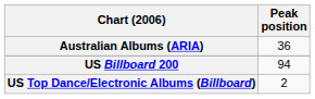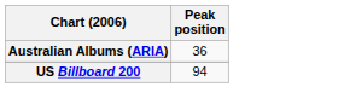 <table class="wikitable sortable plainrowheaders" style="text-align:center">
 <tr>
 <th scope="col">Chart (2006)</th>
 <th scope="col">Peak<br>position</th>
 </tr>
 <tr>
 <th scope="row">Australian Albums (<a href='#'>ARIA</a>)</th>
 <td>36</td>
 </tr>
 <tr>
 </tr>
 <tr>
 </tr>
 <tr>
 </tr>
 <tr>
 </tr>
 <tr>
 </tr>
 <tr>
 </tr>
 <tr>
 </tr>
 <tr>
 </tr>
 <tr>
 </tr>
 <tr>
 </tr>
 <tr>
 <th scope="row">US <a href='#'><em>Billboard</em> 200</a></th>
 <td>94</td>
 </tr>
-<tr>
-<th scope="row">US <a href='#'>Top Dance/Electronic Albums</a> (<em><a href='#'>Billboard</a></em>)</th>
-<td>2</td>
-</tr>
 </table>
